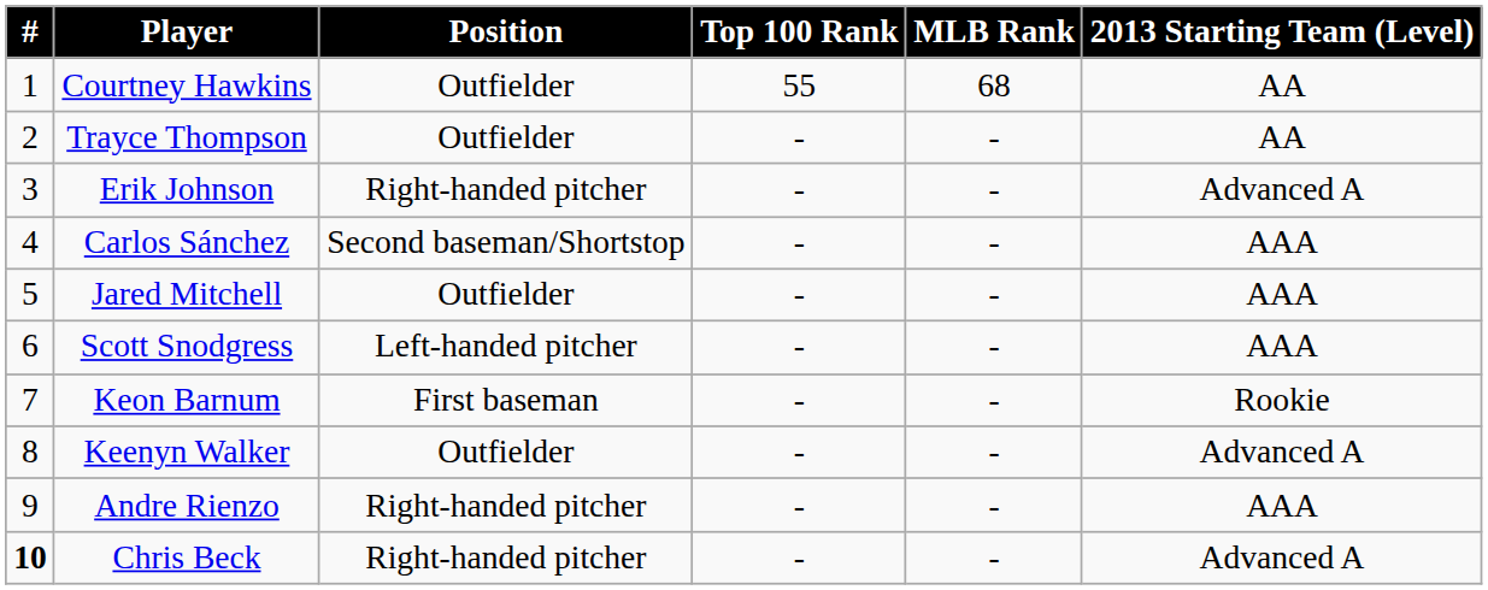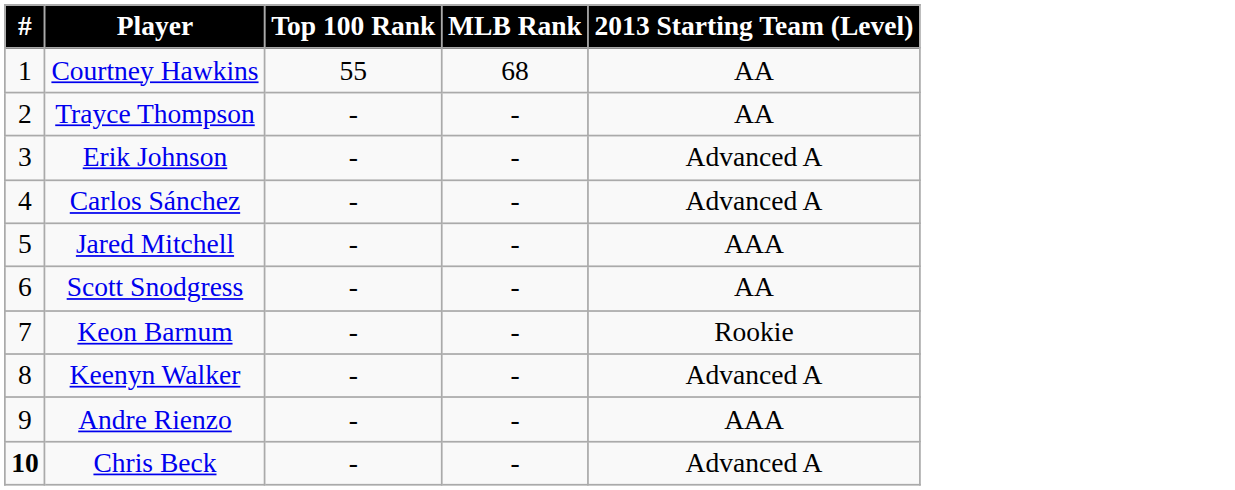 <table class="wikitable" style="text-align:center;">
 <tr>
 <th style="background:#000000;color:white;">#</th>
 <th style="background:#000000;color:white;">Player</th>
-<th style="background:#000000;color:white;">Position</th>
 <th style="background:#000000;color:white;">Top 100 Rank</th>
 <th style="background:#000000;color:white;">MLB Rank</th>
 <th style="background:#000000;color:white;">2013 Starting Team (Level)</th>
 </tr>
 <tr>
 <td>1</td>
 <td><a href='#'>Courtney Hawkins</a></td>
-<td>Outfielder</td>
 <td>55</td>
 <td>68</td>
 <td>AA</td>
 </tr>
 <tr>
 <td>2</td>
 <td><a href='#'>Trayce Thompson</a></td>
-<td>Outfielder</td>
 <td>-</td>
 <td>-</td>
 <td>AA</td>
 </tr>
 <tr>
 <td>3</td>
 <td><a href='#'>Erik Johnson</a></td>
-<td>Right-handed pitcher</td>
 <td>-</td>
 <td>-</td>
 <td>Advanced A</td>
 </tr>
 <tr>
 <td>4</td>
 <td><a href='#'>Carlos Sánchez</a></td>
-<td>Second baseman/Shortstop</td>
 <td>-</td>
 <td>-</td>
-<td>AAA</td>
+<td>Advanced A</td>
 </tr>
 <tr>
 <td>5</td>
 <td><a href='#'>Jared Mitchell</a></td>
-<td>Outfielder</td>
 <td>-</td>
 <td>-</td>
 <td>AAA</td>
 </tr>
 <tr>
 <td>6</td>
 <td><a href='#'>Scott Snodgress</a></td>
-<td>Left-handed pitcher</td>
 <td>-</td>
 <td>-</td>
-<td>AAA</td>
+<td>AA</td>
 </tr>
 <tr>
 <td>7</td>
 <td><a href='#'>Keon Barnum</a></td>
-<td>First baseman</td>
 <td>-</td>
 <td>-</td>
 <td>Rookie</td>
 </tr>
 <tr>
 <td>8</td>
 <td><a href='#'>Keenyn Walker</a></td>
-<td>Outfielder</td>
 <td>-</td>
 <td>-</td>
 <td>Advanced A</td>
 </tr>
 <tr>
 <td>9</td>
 <td><a href='#'>Andre Rienzo</a></td>
-<td>Right-handed pitcher</td>
 <td>-</td>
 <td>-</td>
 <td>AAA</td>
 </tr>
 <tr>
 <td><strong>10</strong></td>
 <td><a href='#'>Chris Beck</a></td>
-<td>Right-handed pitcher</td>
 <td>-</td>
 <td>-</td>
 <td>Advanced A</td>
 </tr>
 </table>
